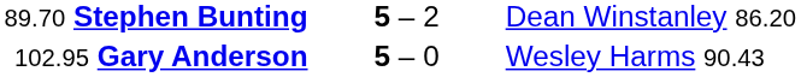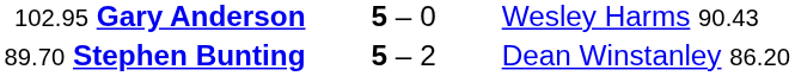 <table style="text-align:center">
 <tr>
 <th width=223></th>
 <th width=100></th>
 <th width=223></th>
 </tr>
 <tr>
+<td align=right><small><span>102.95</span></small>  <strong><a href='#'>Gary Anderson</a></strong>  </td>
+<td><strong>5</strong> – 0</td>
+<td align=left> <a href='#'>Wesley Harms</a>  <small><span>90.43</span></small></td>
+</tr>
+<tr>
 <td align=right><small><span>89.70</span></small> <strong><a href='#'>Stephen Bunting</a></strong> </td>
 <td><strong>5</strong> – 2</td>
 <td align=left> <a href='#'>Dean Winstanley</a> <small><span>86.20</span></small></td>
 </tr>
-<tr>
-<td align=right><small><span>102.95</span></small>  <strong><a href='#'>Gary Anderson</a></strong>  </td>
-<td><strong>5</strong> – 0</td>
-<td align=left> <a href='#'>Wesley Harms</a>  <small><span>90.43</span></small></td>
-</tr>
 </table>
